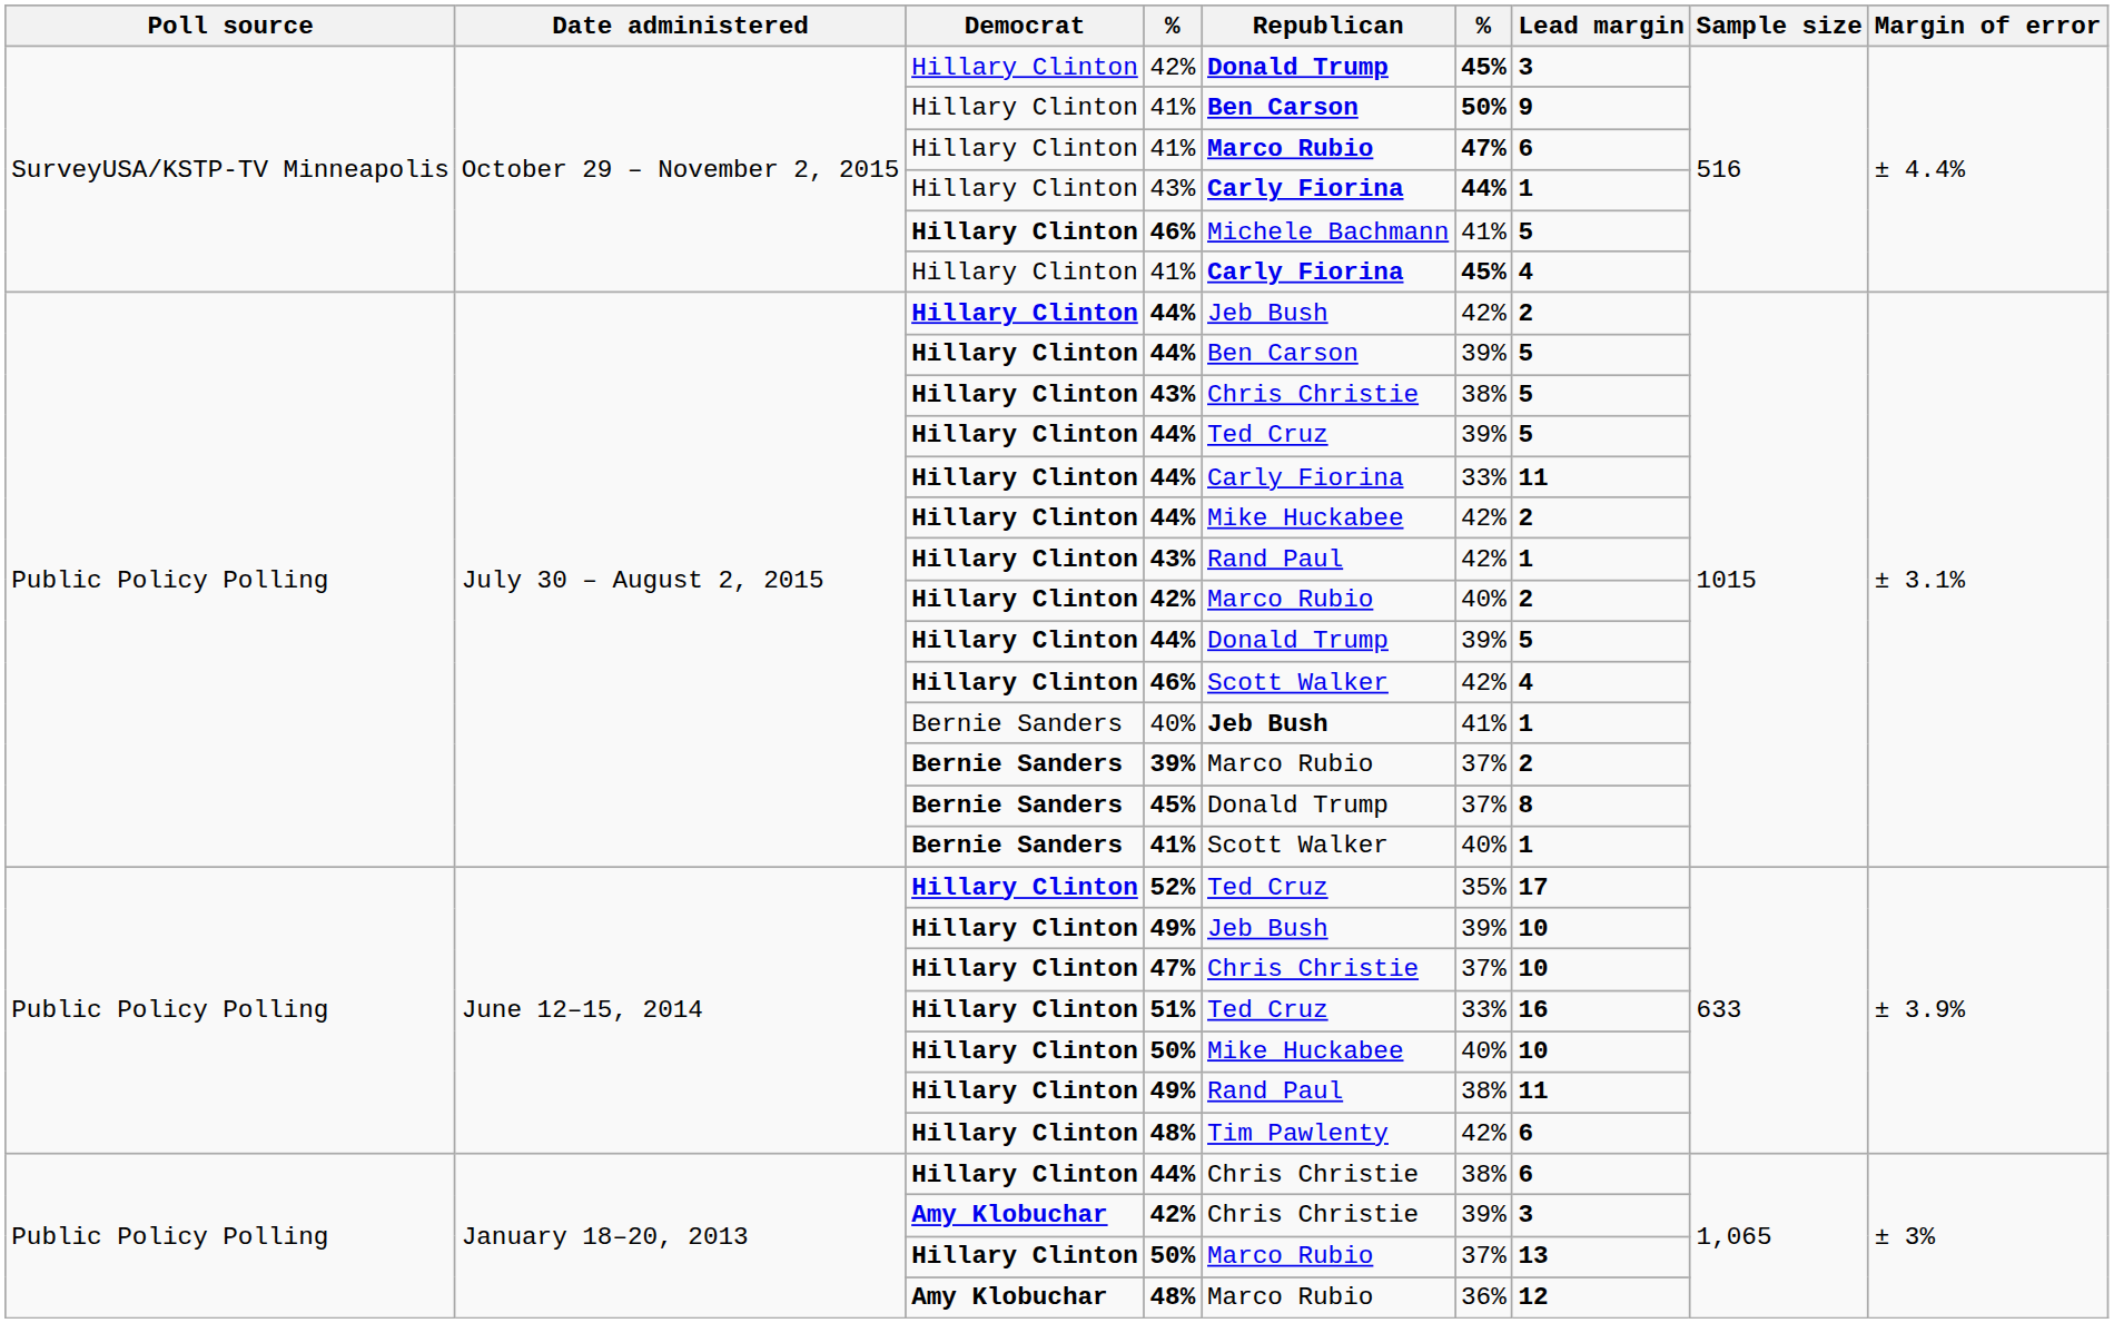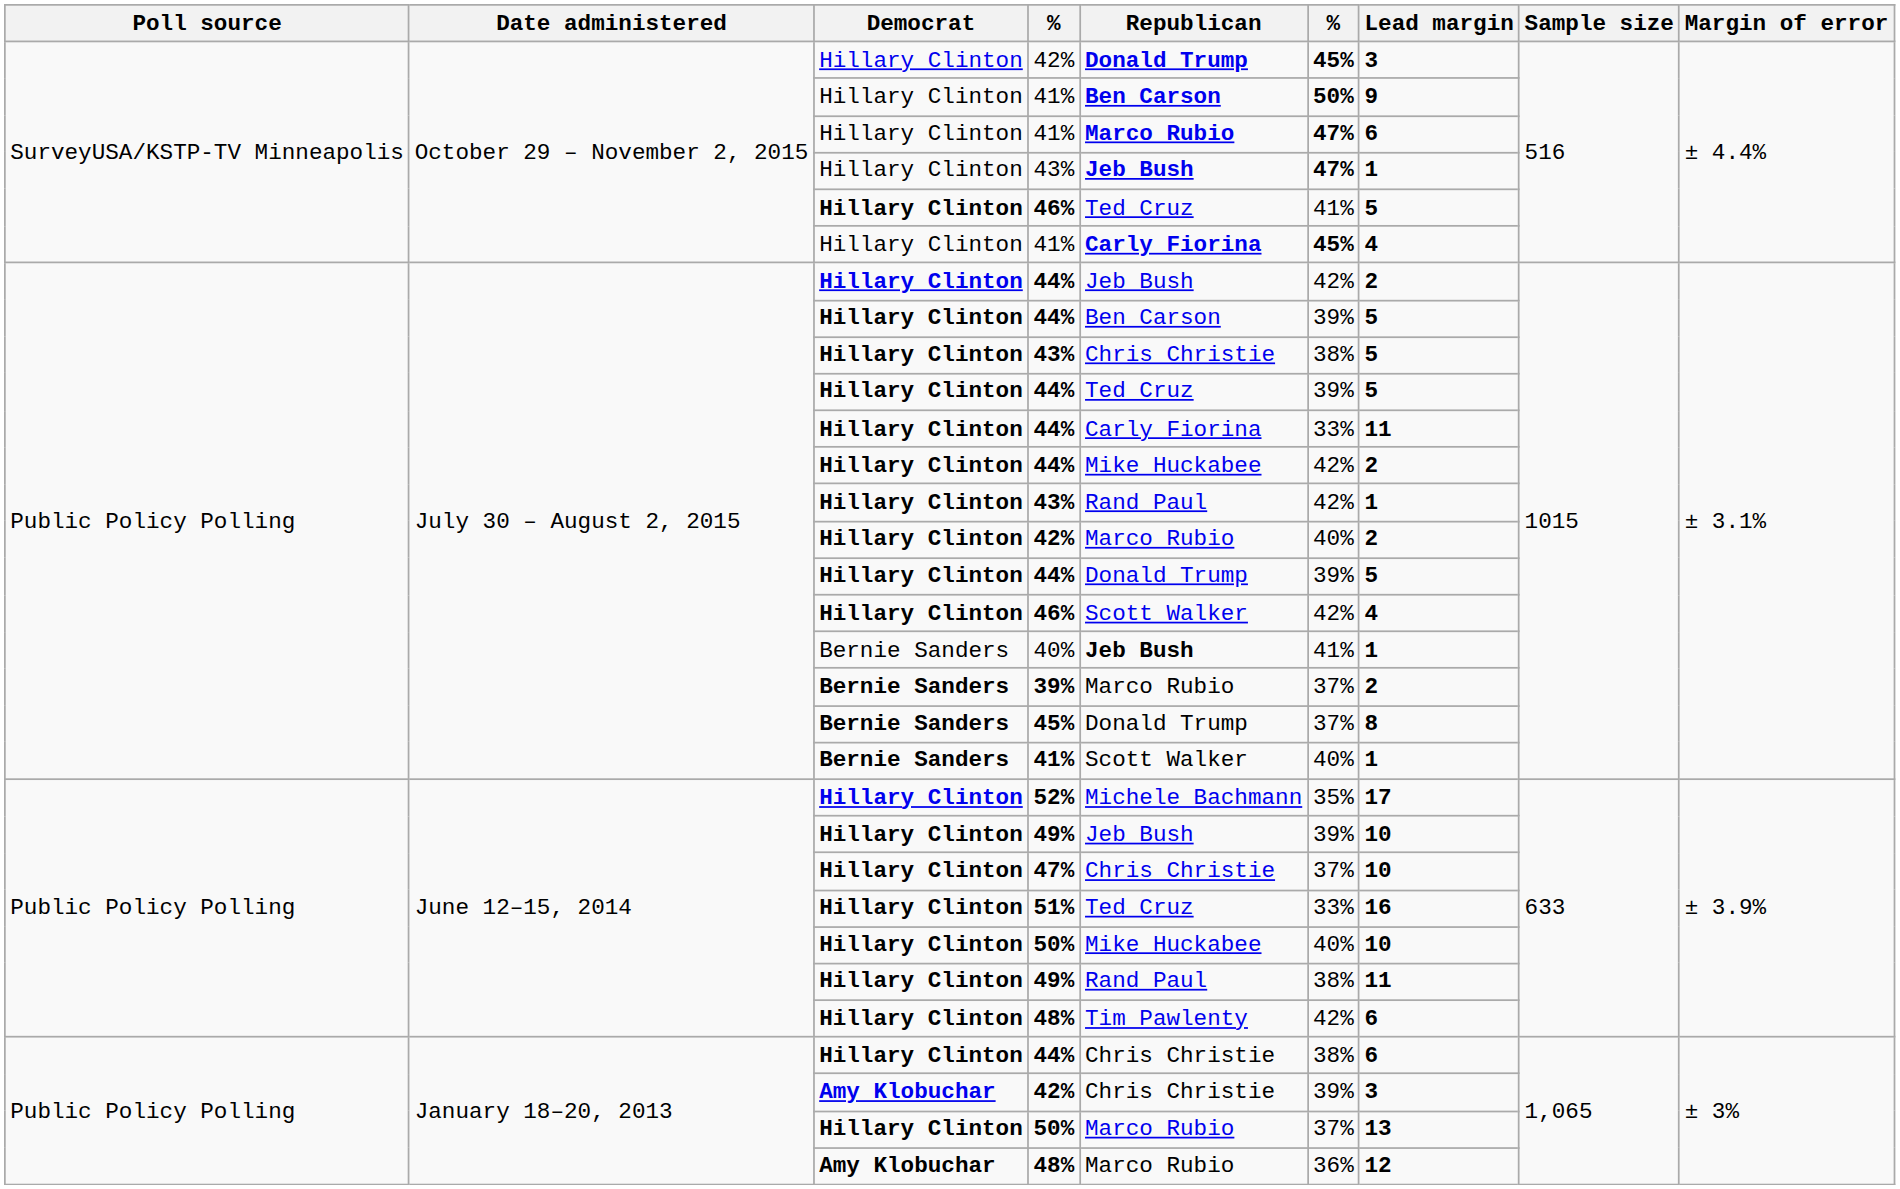 <table class="wikitable">
 <tr style="vertical-align:bottom;">
 <th>Poll source</th>
 <th>Date administered</th>
 <th>Democrat</th>
 <th>%</th>
 <th>Republican</th>
 <th>%</th>
 <th>Lead margin</th>
 <th>Sample size</th>
 <th>Margin of error</th>
 </tr>
 <tr>
 <td rowspan=6>SurveyUSA/KSTP-TV Minneapolis</td>
 <td rowspan="6">October 29 – November 2, 2015</td>
 <td><a href='#'>Hillary Clinton</a></td>
 <td>42%</td>
 <td><strong><a href='#'>Donald Trump</a></strong></td>
 <td><strong>45%</strong></td>
 <td><strong>3</strong></td>
 <td rowspan="6">516</td>
 <td rowspan="6">± 4.4%</td>
 </tr>
 <tr>
 <td>Hillary Clinton</td>
 <td>41%</td>
 <td><strong><a href='#'>Ben Carson</a></strong></td>
 <td><strong>50%</strong></td>
 <td><strong>9</strong></td>
 </tr>
 <tr>
 <td>Hillary Clinton</td>
 <td>41%</td>
 <td><strong><a href='#'>Marco Rubio</a></strong></td>
 <td><strong>47%</strong></td>
 <td><strong>6</strong></td>
 </tr>
 <tr>
 <td>Hillary Clinton</td>
 <td>43%</td>
-<td><strong><a href='#'>Carly Fiorina</a></strong></td>
-<td><strong>44%</strong></td>
+<td><strong><a href='#'>Jeb Bush</a></strong></td>
+<td><strong>47%</strong></td>
 <td><strong>1</strong></td>
 </tr>
 <tr>
 <td><strong>Hillary Clinton</strong></td>
 <td><strong>46%</strong></td>
-<td><a href='#'>Michele Bachmann</a></td>
+<td><a href='#'>Ted Cruz</a></td>
 <td>41%</td>
 <td><strong>5</strong></td>
 </tr>
 <tr>
 <td>Hillary Clinton</td>
 <td>41%</td>
 <td><strong><a href='#'>Carly Fiorina</a></strong></td>
 <td><strong>45%</strong></td>
 <td><strong>4</strong></td>
 </tr>
 <tr>
 <td rowspan="14">Public Policy Polling</td>
 <td rowspan="14">July 30 – August 2, 2015</td>
 <td><strong><a href='#'>Hillary Clinton</a></strong></td>
 <td><strong>44%</strong></td>
 <td><a href='#'>Jeb Bush</a></td>
 <td>42%</td>
 <td><strong>2</strong></td>
 <td rowspan="14">1015</td>
 <td rowspan="14">± 3.1%</td>
 </tr>
 <tr>
 <td><strong>Hillary Clinton</strong></td>
 <td><strong>44%</strong></td>
 <td><a href='#'>Ben Carson</a></td>
 <td>39%</td>
 <td><strong>5</strong></td>
 </tr>
 <tr>
 <td><strong>Hillary Clinton</strong></td>
 <td><strong>43%</strong></td>
 <td><a href='#'>Chris Christie</a></td>
 <td>38%</td>
 <td><strong>5</strong></td>
 </tr>
 <tr>
 <td><strong>Hillary Clinton</strong></td>
 <td><strong>44%</strong></td>
 <td><a href='#'>Ted Cruz</a></td>
 <td>39%</td>
 <td><strong>5</strong></td>
 </tr>
 <tr>
 <td><strong>Hillary Clinton</strong></td>
 <td><strong>44%</strong></td>
 <td><a href='#'>Carly Fiorina</a></td>
 <td>33%</td>
 <td><strong>11</strong></td>
 </tr>
 <tr>
 <td><strong>Hillary Clinton</strong></td>
 <td><strong>44%</strong></td>
 <td><a href='#'>Mike Huckabee</a></td>
 <td>42%</td>
 <td><strong>2</strong></td>
 </tr>
 <tr>
 <td><strong>Hillary Clinton</strong></td>
 <td><strong>43%</strong></td>
 <td><a href='#'>Rand Paul</a></td>
 <td>42%</td>
 <td><strong>1</strong></td>
 </tr>
 <tr>
 <td><strong>Hillary Clinton</strong></td>
 <td><strong>42%</strong></td>
 <td><a href='#'>Marco Rubio</a></td>
 <td>40%</td>
 <td><strong>2</strong></td>
 </tr>
 <tr>
 <td><strong>Hillary Clinton</strong></td>
 <td><strong>44%</strong></td>
 <td><a href='#'>Donald Trump</a></td>
 <td>39%</td>
 <td><strong>5</strong></td>
 </tr>
 <tr>
 <td><strong>Hillary Clinton</strong></td>
 <td><strong>46%</strong></td>
 <td><a href='#'>Scott Walker</a></td>
 <td>42%</td>
 <td><strong>4</strong></td>
 </tr>
 <tr>
 <td>Bernie Sanders</td>
 <td>40%</td>
 <td><strong>Jeb Bush</strong></td>
 <td>41%</td>
 <td><strong>1</strong></td>
 </tr>
 <tr>
 <td><strong>Bernie Sanders</strong></td>
 <td><strong>39%</strong></td>
 <td>Marco Rubio</td>
 <td>37%</td>
 <td><strong>2</strong></td>
 </tr>
 <tr>
 <td><strong>Bernie Sanders</strong></td>
 <td><strong>45%</strong></td>
 <td>Donald Trump</td>
 <td>37%</td>
 <td><strong>8</strong></td>
 </tr>
 <tr>
 <td><strong>Bernie Sanders</strong></td>
 <td><strong>41%</strong></td>
 <td>Scott Walker</td>
 <td>40%</td>
 <td><strong>1</strong></td>
 </tr>
 <tr>
 <td rowspan="7">Public Policy Polling</td>
 <td rowspan="7">June 12–15, 2014</td>
 <td><strong><a href='#'>Hillary Clinton</a></strong></td>
 <td><strong>52%</strong></td>
-<td><a href='#'>Ted Cruz</a></td>
+<td><a href='#'>Michele Bachmann</a></td>
 <td>35%</td>
 <td><strong>17</strong></td>
 <td rowspan="7">633</td>
 <td rowspan="7">± 3.9%</td>
 </tr>
 <tr>
 <td><strong>Hillary Clinton</strong></td>
 <td><strong>49%</strong></td>
 <td><a href='#'>Jeb Bush</a></td>
 <td>39%</td>
 <td><strong>10</strong></td>
 </tr>
 <tr>
 <td><strong>Hillary Clinton</strong></td>
 <td><strong>47%</strong></td>
 <td><a href='#'>Chris Christie</a></td>
 <td>37%</td>
 <td><strong>10</strong></td>
 </tr>
 <tr>
 <td><strong>Hillary Clinton</strong></td>
 <td><strong>51%</strong></td>
 <td><a href='#'>Ted Cruz</a></td>
 <td>33%</td>
 <td><strong>16</strong></td>
 </tr>
 <tr>
 <td><strong>Hillary Clinton</strong></td>
 <td><strong>50%</strong></td>
 <td><a href='#'>Mike Huckabee</a></td>
 <td>40%</td>
 <td><strong>10</strong></td>
 </tr>
 <tr>
 <td><strong>Hillary Clinton</strong></td>
 <td><strong>49%</strong></td>
 <td><a href='#'>Rand Paul</a></td>
 <td>38%</td>
 <td><strong>11</strong></td>
 </tr>
 <tr>
 <td><strong>Hillary Clinton</strong></td>
 <td><strong>48%</strong></td>
 <td><a href='#'>Tim Pawlenty</a></td>
 <td>42%</td>
 <td><strong>6</strong></td>
 </tr>
 <tr>
 <td rowspan="4">Public Policy Polling</td>
 <td rowspan="4">January 18–20, 2013</td>
 <td><strong>Hillary Clinton</strong></td>
 <td><strong>44%</strong></td>
 <td>Chris Christie</td>
 <td>38%</td>
 <td><strong>6</strong></td>
 <td rowspan="4">1,065</td>
 <td rowspan="4">± 3%</td>
 </tr>
 <tr>
 <td><strong><a href='#'>Amy Klobuchar</a></strong></td>
 <td><strong>42%</strong></td>
 <td>Chris Christie</td>
 <td>39%</td>
 <td><strong>3</strong></td>
 </tr>
 <tr>
 <td><strong>Hillary Clinton</strong></td>
 <td><strong>50%</strong></td>
 <td><a href='#'>Marco Rubio</a></td>
 <td>37%</td>
 <td><strong>13</strong></td>
 </tr>
 <tr>
 <td><strong>Amy Klobuchar</strong></td>
 <td><strong>48%</strong></td>
 <td>Marco Rubio</td>
 <td>36%</td>
 <td><strong>12</strong></td>
 </tr>
 </table>
